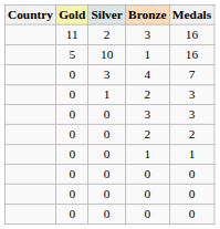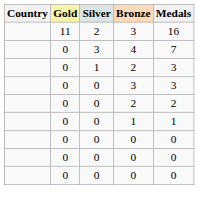 <table class="wikitable sortable" style="text-align: center;">
 <tr bgcolor="#efefef" align=center>
 <th align=left>Country</th>
 <th style="background-color: #F7F6A8;"> Gold</th>
 <th style="background-color: #DCE5E5;"> Silver</th>
 <th style="background-color: #FFDAB9;"> Bronze</th>
 <th>Medals</th>
 </tr>
 <tr align=center>
 <td align=left></td>
 <td>11</td>
 <td>2</td>
 <td>3</td>
-<td>16</td>
-</tr>
-<tr align=center>
-<td align=left></td>
-<td>5</td>
-<td>10</td>
-<td>1</td>
 <td>16</td>
 </tr>
 <tr align=center>
 <td align=left></td>
 <td>0</td>
 <td>3</td>
 <td>4</td>
 <td>7</td>
 </tr>
 <tr align=center>
 <td align=left></td>
 <td>0</td>
 <td>1</td>
 <td>2</td>
 <td>3</td>
 </tr>
 <tr align=center>
 <td align=left></td>
 <td>0</td>
 <td>0</td>
 <td>3</td>
 <td>3</td>
 </tr>
 <tr align="center">
 <td align="left"></td>
 <td>0</td>
 <td>0</td>
 <td>2</td>
 <td>2</td>
 </tr>
 <tr align=center>
 <td align=left></td>
 <td>0</td>
 <td>0</td>
 <td>1</td>
 <td>1</td>
 </tr>
 <tr align=center>
 <td align=left></td>
 <td>0</td>
 <td>0</td>
 <td>0</td>
 <td>0</td>
 </tr>
 <tr align=center>
 <td align=left></td>
 <td>0</td>
 <td>0</td>
 <td>0</td>
 <td>0</td>
 </tr>
 <tr align=center>
 <td align=left></td>
 <td>0</td>
 <td>0</td>
 <td>0</td>
 <td>0</td>
 </tr>
 </table>
